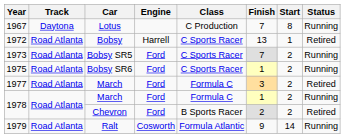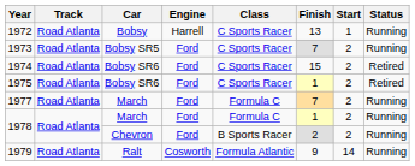 <table class="wikitable" style="text-align:center; font-size:90%">
 <tr>
 <th>Year</th>
 <th>Track</th>
 <th>Car</th>
 <th>Engine</th>
 <th>Class</th>
 <th>Finish</th>
 <th>Start</th>
 <th>Status</th>
 </tr>
 <tr>
-<td>1967</td>
-<td><a href='#'>Daytona</a></td>
-<td><a href='#'>Lotus</a></td>
-<td></td>
-<td>C Production</td>
-<td>7</td>
-<td>8</td>
-<td>Running</td>
-</tr>
-<tr>
 <td>1972</td>
 <td><a href='#'>Road Atlanta</a></td>
 <td><a href='#'>Bobsy</a></td>
 <td>Harrell</td>
 <td><a href='#'>C Sports Racer</a></td>
 <td>13</td>
 <td>1</td>
-<td>Retired</td>
+<td>Running</td>
 </tr>
 <tr>
 <td>1973</td>
 <td><a href='#'>Road Atlanta</a></td>
 <td><a href='#'>Bobsy</a> SR5</td>
 <td><a href='#'>Ford</a></td>
 <td><a href='#'>C Sports Racer</a></td>
 <td style="background:#DFDFDF;">7</td>
 <td>2</td>
 <td>Running</td>
 </tr>
 <tr>
+<td>1974</td>
+<td><a href='#'>Road Atlanta</a></td>
+<td><a href='#'>Bobsy</a> SR6</td>
+<td><a href='#'>Ford</a></td>
+<td><a href='#'>C Sports Racer</a></td>
+<td>15</td>
+<td>2</td>
+<td>Retired</td>
+</tr>
+<tr>
 <td>1975</td>
 <td><a href='#'>Road Atlanta</a></td>
 <td><a href='#'>Bobsy</a> SR6</td>
 <td><a href='#'>Ford</a></td>
 <td><a href='#'>C Sports Racer</a></td>
 <td style="background:#FFFFBF;">1</td>
 <td>2</td>
-<td>Running</td>
+<td>Retired</td>
 </tr>
 <tr>
 <td>1977</td>
 <td><a href='#'>Road Atlanta</a></td>
 <td><a href='#'>March</a></td>
 <td><a href='#'>Ford</a></td>
 <td><a href='#'>Formula C</a></td>
-<td style="background:#FFDF9F;">3</td>
+<td style="background:#FFDF9F;">7</td>
 <td>2</td>
-<td>Retired</td>
+<td>Running</td>
 </tr>
 <tr>
 <td rowspan=2>1978</td>
 <td rowspan=2><a href='#'>Road Atlanta</a></td>
 <td><a href='#'>March</a></td>
 <td><a href='#'>Ford</a></td>
 <td><a href='#'>Formula C</a></td>
 <td style="background:#FFFFBF;">1</td>
 <td>2</td>
 <td>Running</td>
 </tr>
 <tr>
 <td><a href='#'>Chevron</a></td>
 <td><a href='#'>Ford</a></td>
 <td>B Sports Racer</td>
 <td style="background:#DFDFDF;">2</td>
 <td>2</td>
-<td>Retired</td>
+<td>Running</td>
 </tr>
 <tr>
 <td>1979</td>
 <td><a href='#'>Road Atlanta</a></td>
 <td><a href='#'>Ralt</a></td>
 <td><a href='#'>Cosworth</a></td>
 <td><a href='#'>Formula Atlantic</a></td>
 <td>9</td>
 <td>14</td>
 <td>Running</td>
 </tr>
 </table>
